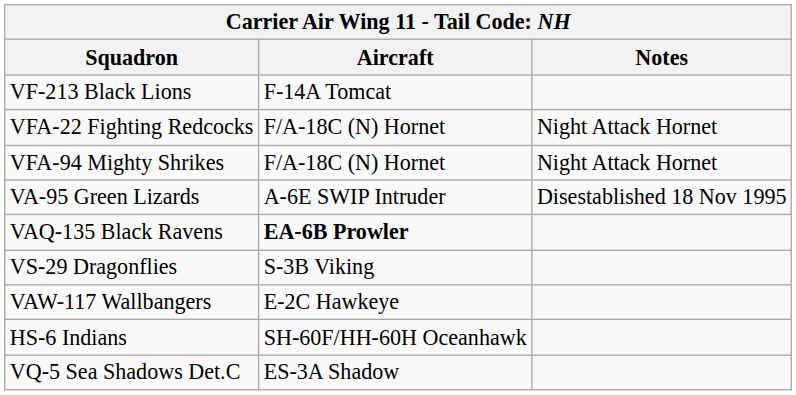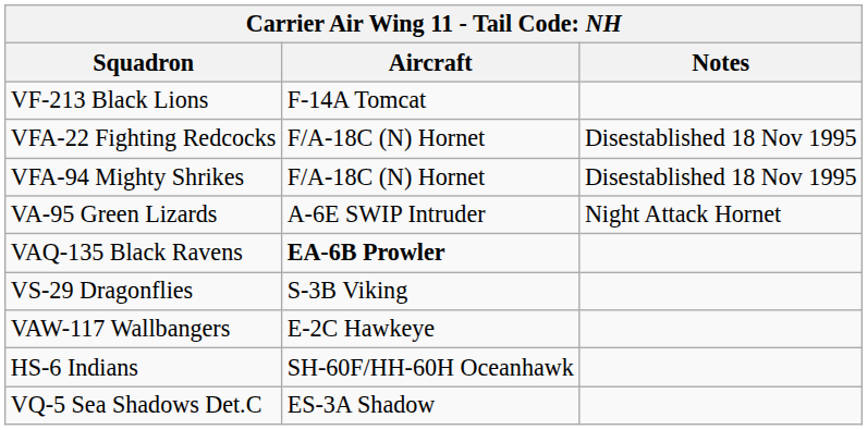 <table class="wikitable">
 <tr>
 <th colspan="3">Carrier Air Wing 11 - Tail Code: <em>NH</em></th>
 </tr>
 <tr>
 <th>Squadron</th>
 <th>Aircraft</th>
 <th>Notes</th>
 </tr>
 <tr>
 <td>VF-213 Black Lions</td>
 <td>F-14A Tomcat</td>
 <td></td>
 </tr>
 <tr>
 <td>VFA-22 Fighting Redcocks</td>
 <td>F/A-18C (N) Hornet</td>
-<td>Night Attack Hornet</td>
+<td>Disestablished 18 Nov 1995</td>
 </tr>
 <tr>
 <td>VFA-94 Mighty Shrikes</td>
 <td>F/A-18C (N) Hornet</td>
-<td>Night Attack Hornet</td>
+<td>Disestablished 18 Nov 1995</td>
 </tr>
 <tr>
 <td>VA-95 Green Lizards</td>
 <td>A-6E SWIP Intruder</td>
-<td>Disestablished 18 Nov 1995</td>
+<td>Night Attack Hornet</td>
 </tr>
 <tr>
 <td>VAQ-135 Black Ravens</td>
 <td><strong>EA-6B Prowler</strong></td>
 <td></td>
 </tr>
 <tr>
 <td>VS-29 Dragonflies</td>
 <td>S-3B Viking</td>
 <td></td>
 </tr>
 <tr>
 <td>VAW-117 Wallbangers</td>
 <td>E-2C Hawkeye</td>
 <td></td>
 </tr>
 <tr>
 <td>HS-6 Indians</td>
 <td>SH-60F/HH-60H Oceanhawk</td>
 <td></td>
 </tr>
 <tr>
 <td>VQ-5 Sea Shadows Det.C</td>
 <td>ES-3A Shadow</td>
 <td></td>
 </tr>
 </table>
